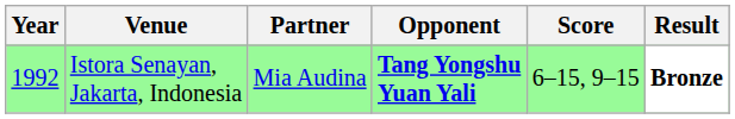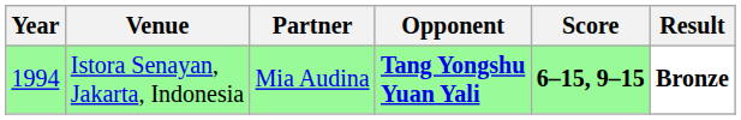 <table class="sortable wikitable" style="font-size: 90%;">
 <tr>
 <th>Year</th>
 <th>Venue</th>
 <th>Partner</th>
 <th>Opponent</th>
 <th>Score</th>
 <th>Result</th>
 </tr>
 <tr style="background:#98FB98">
-<td align="center"><a href='#'>1992</a></td>
+<td align="center"><a href='#'>1994</a></td>
 <td align="left"><a href='#'>Istora Senayan</a>,<br><a href='#'>Jakarta</a>, Indonesia</td>
 <td align="left"> <a href='#'>Mia Audina</a></td>
 <td align="left"><strong> <a href='#'>Tang Yongshu</a> <br>  <a href='#'>Yuan Yali</a></strong></td>
-<td align="left">6–15, 9–15</td>
+<td align="left"><strong>6–15, 9–15</strong></td>
 <td style="text-align:left; background:white"> <strong>Bronze</strong></td>
 </tr>
 </table>
